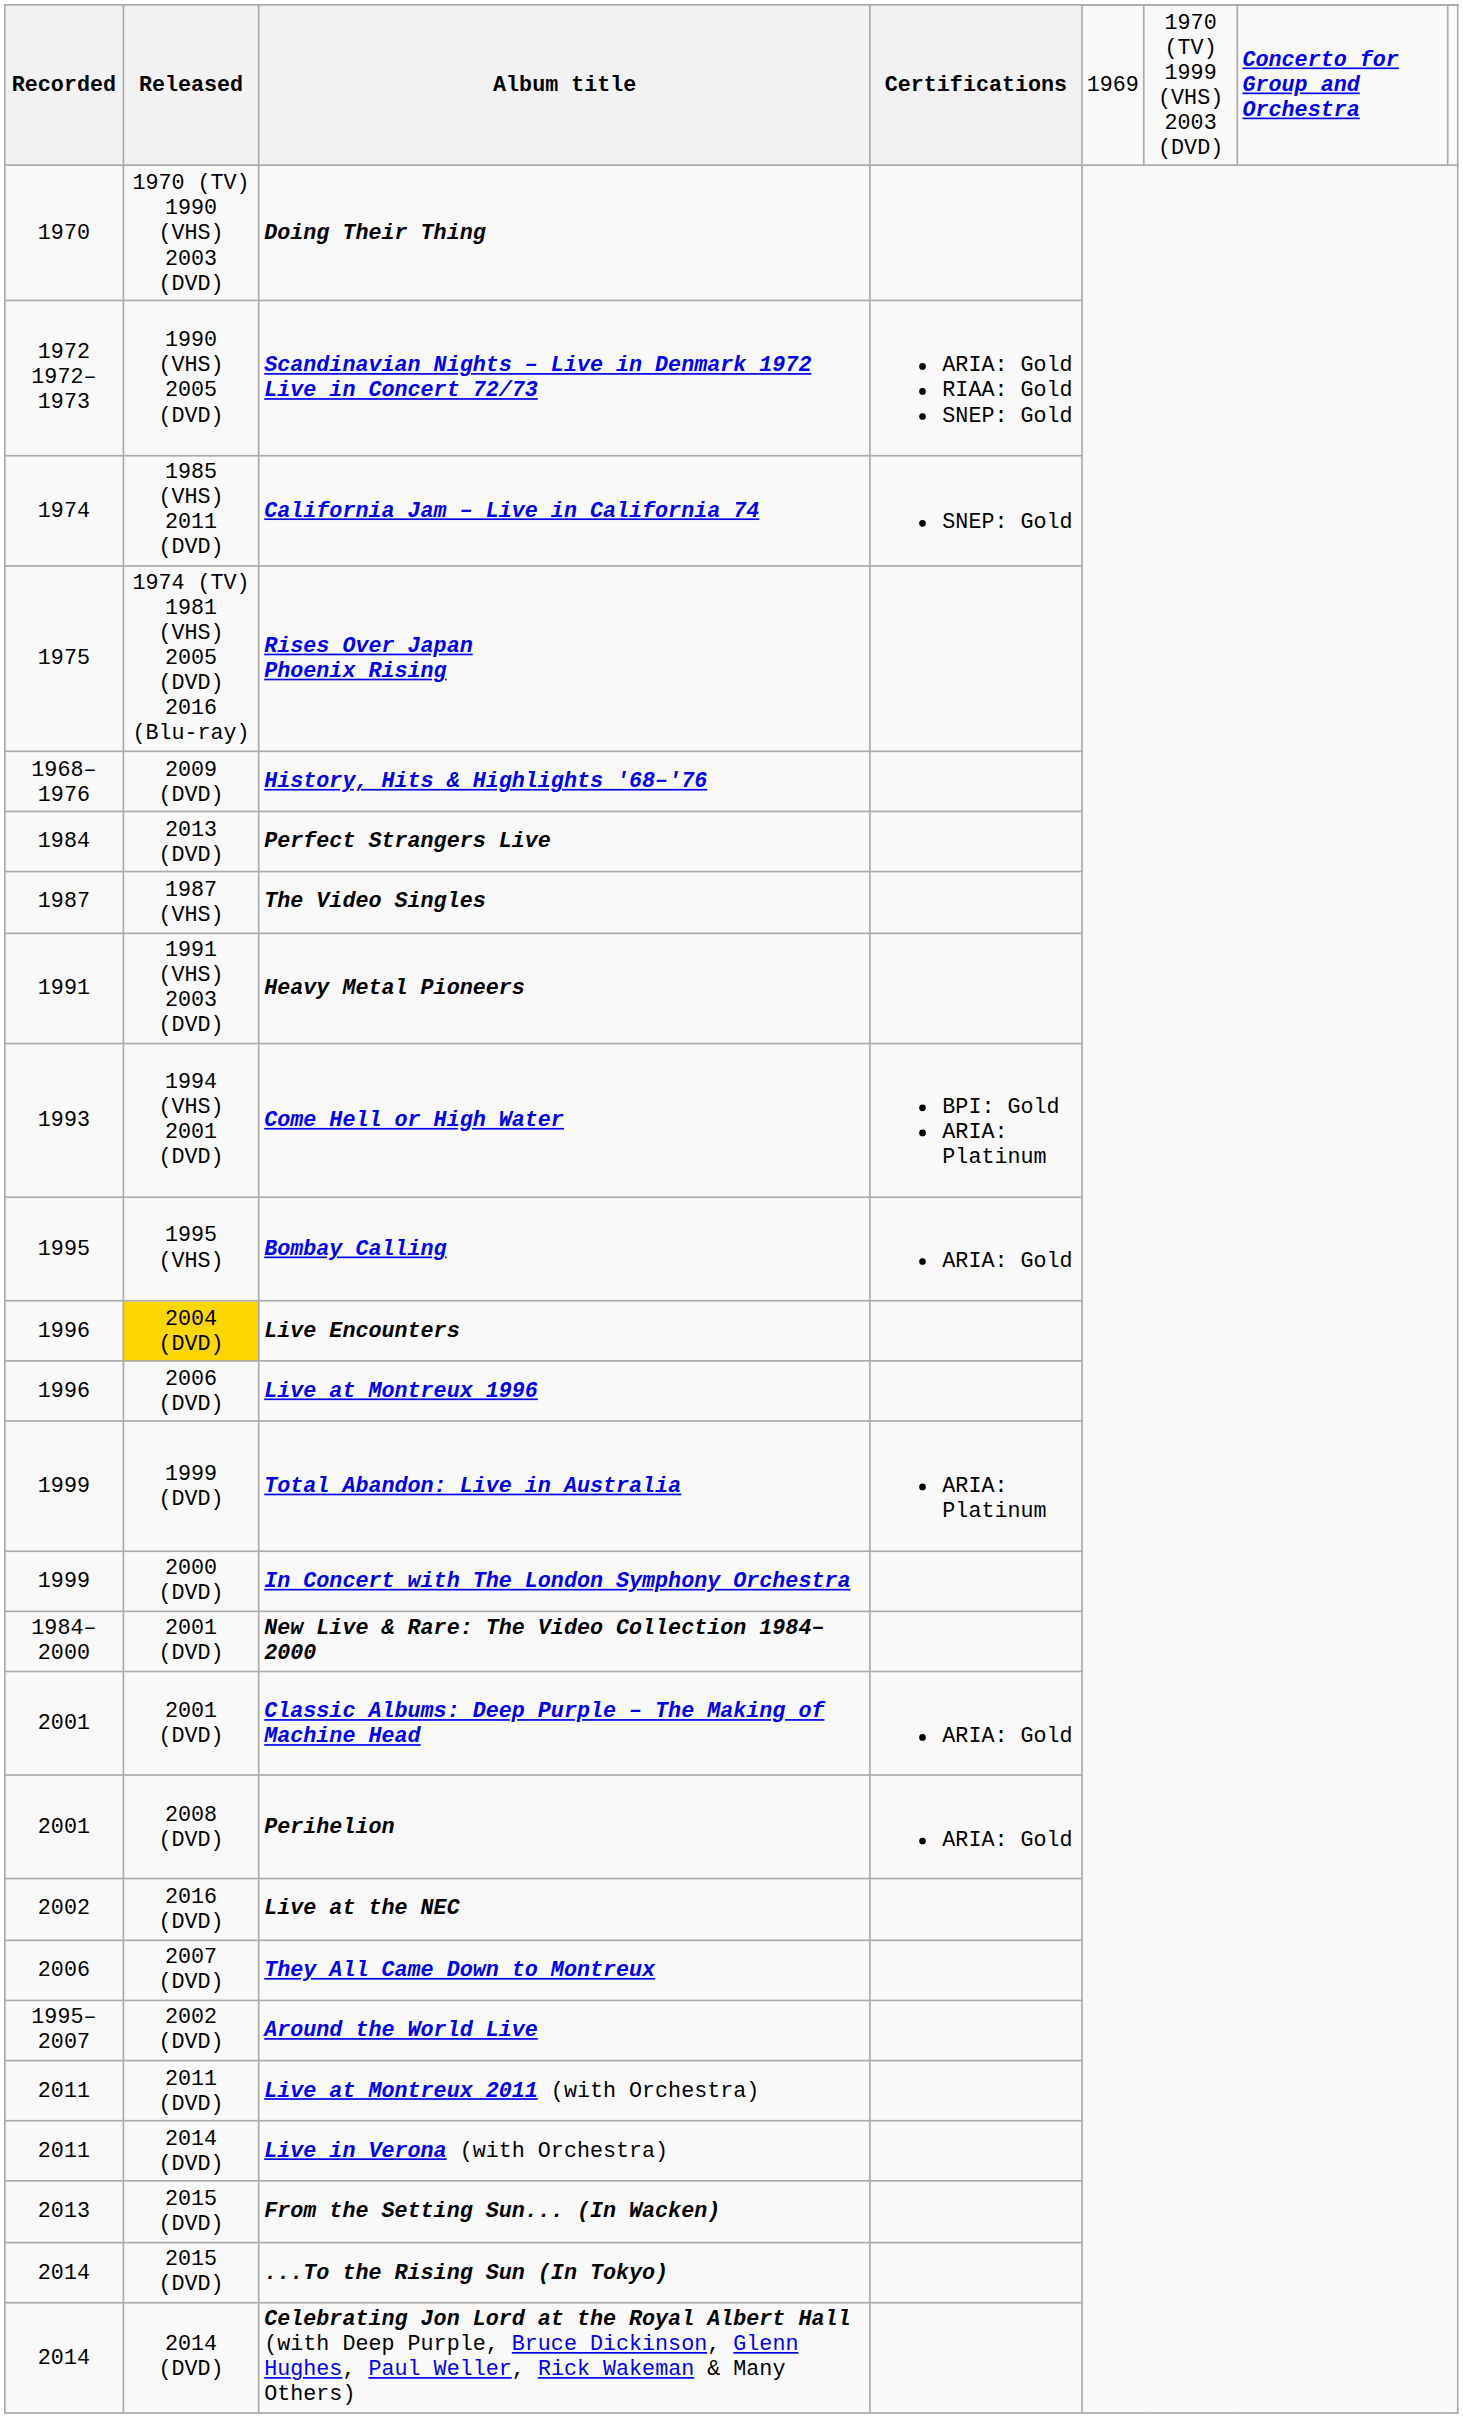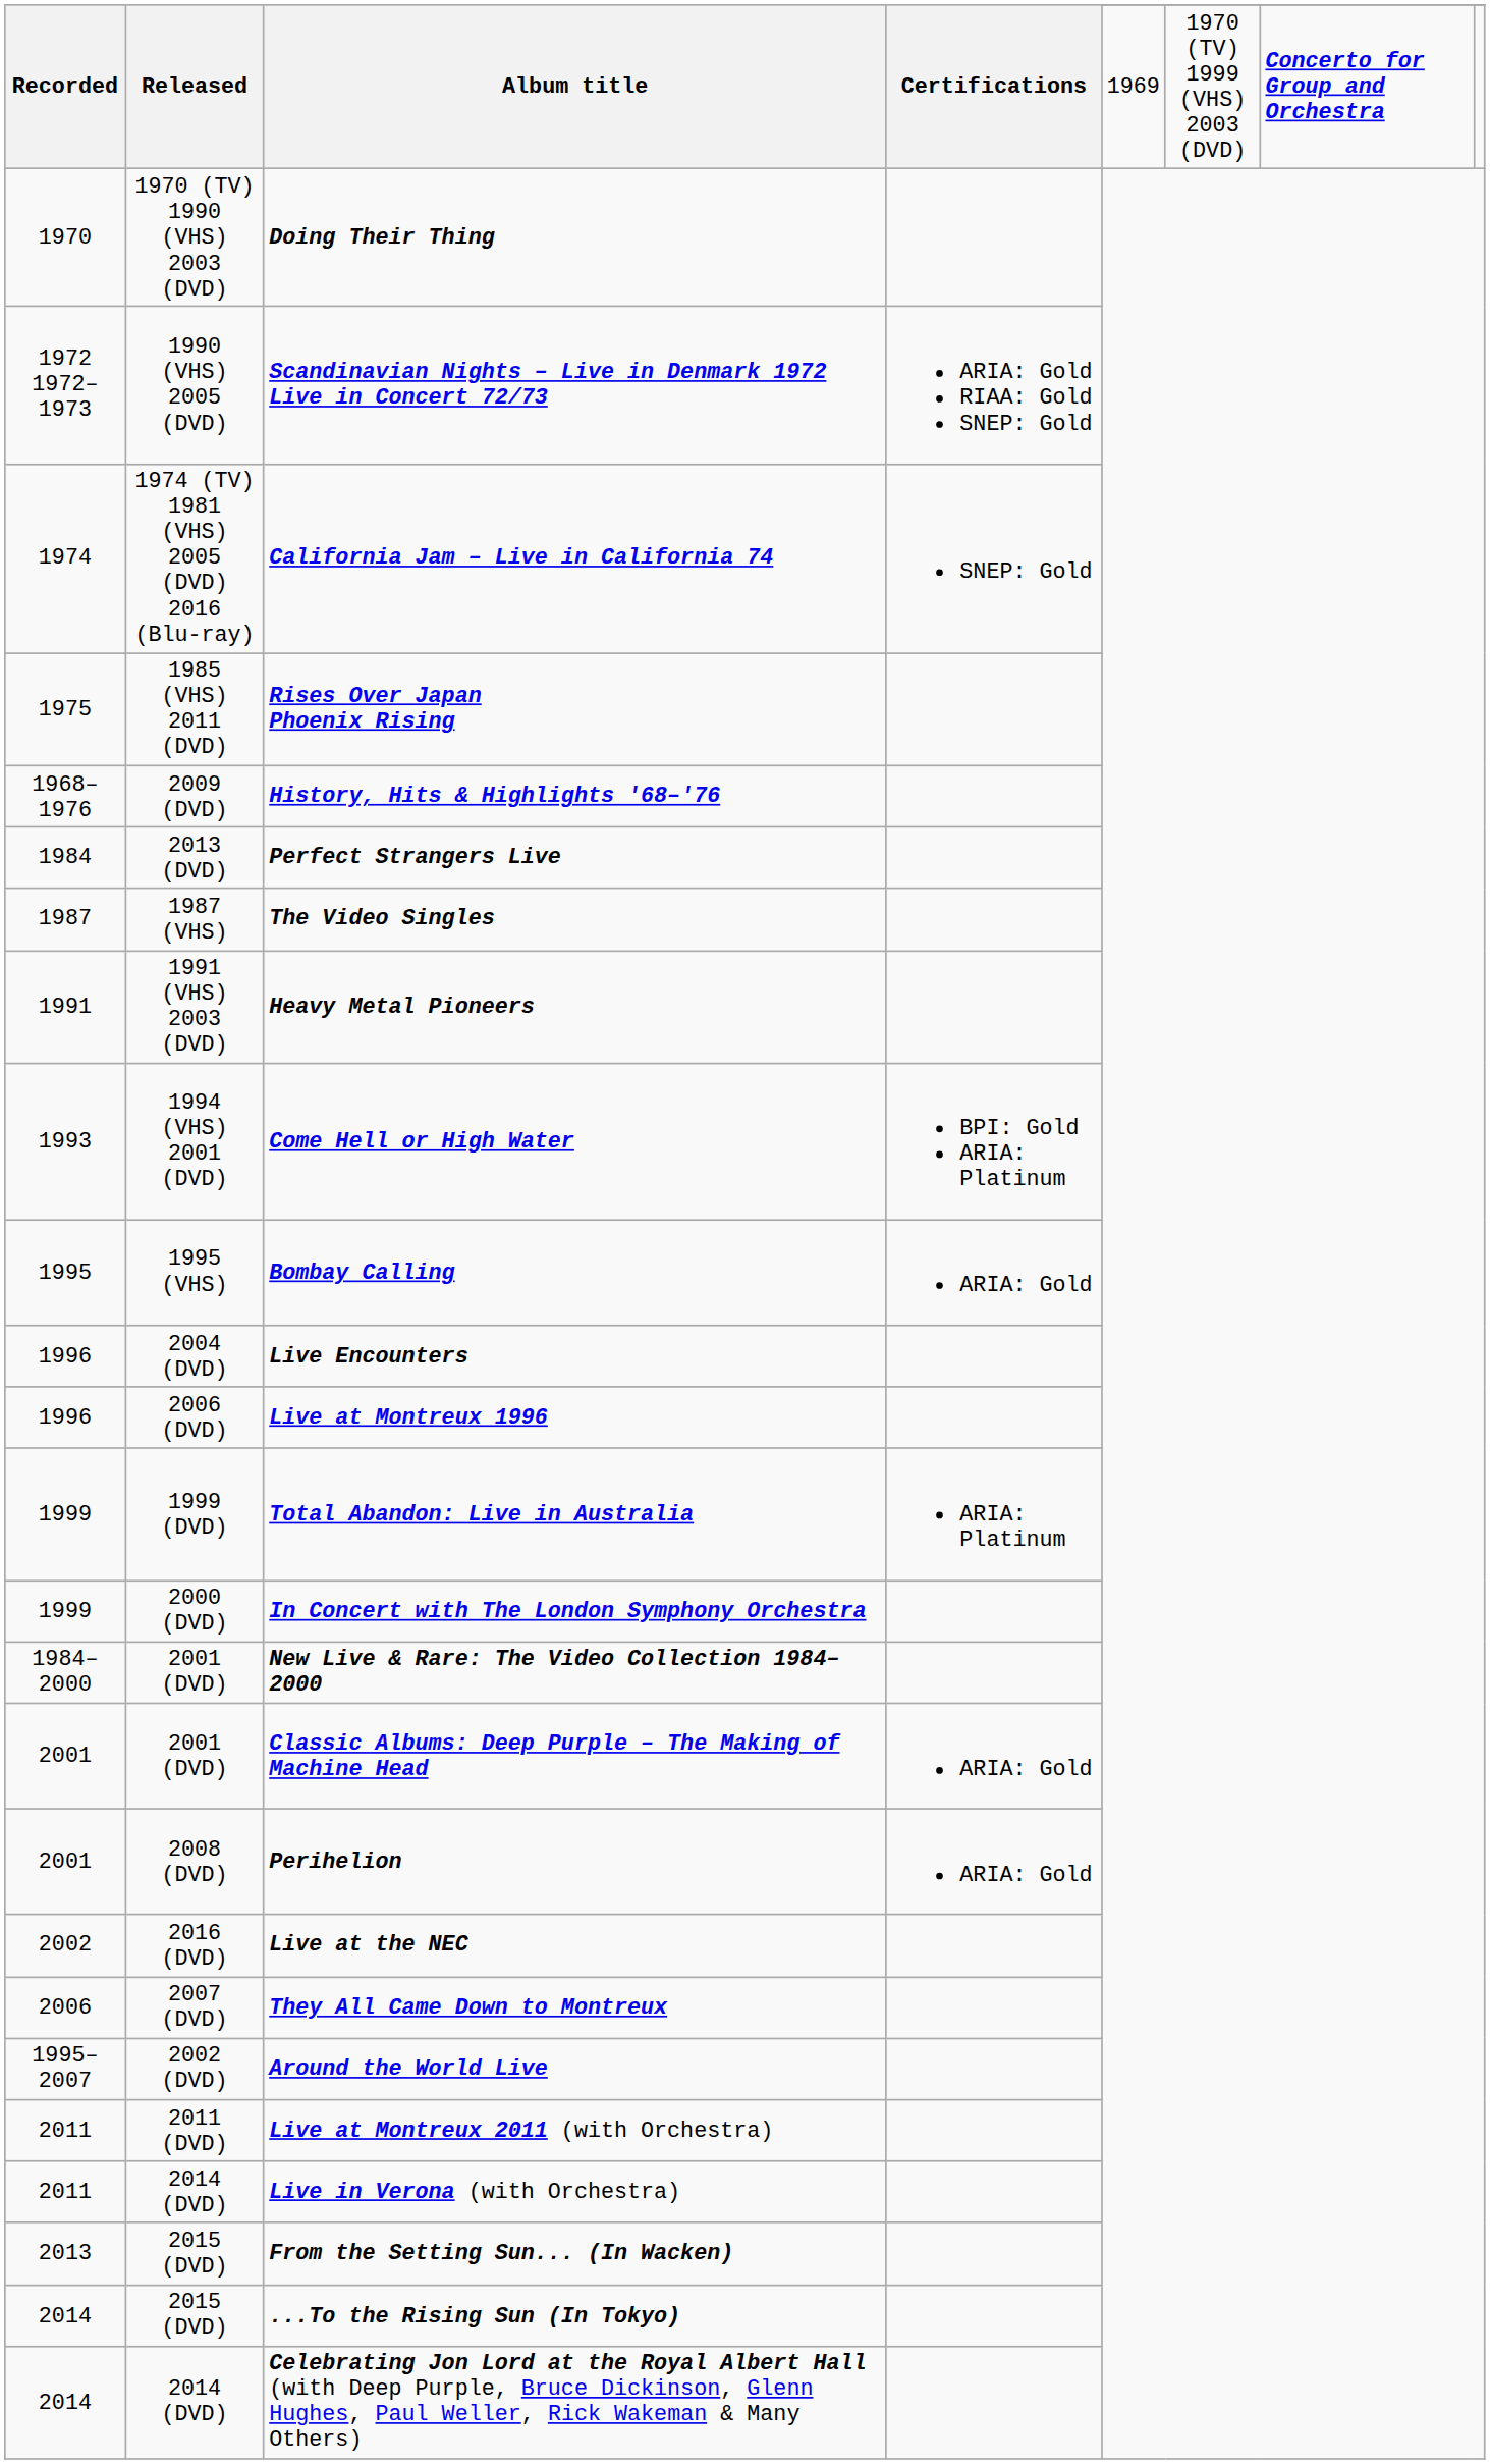 <table class="wikitable sortable">
 <tr>
 <th rowspan=2>Recorded</th>
 <th rowspan=2>Released</th>
 <th rowspan=2>Album title</th>
 <th rowspan=2>Certifications</th>
 </tr>
 <tr>
 <td style="text-align:center">1969</td>
 <td style="text-align:center">1970 (TV)<br>1999 (VHS)<br>2003 (DVD)</td>
 <td><strong><em><a href='#'>Concerto for Group and Orchestra</a></em></strong></td>
 <td></td>
 </tr>
 <tr>
 <td style="text-align:center">1970</td>
 <td style="text-align:center">1970 (TV)<br>1990 (VHS)<br>2003 (DVD)</td>
 <td><strong><em>Doing Their Thing</em></strong></td>
 <td></td>
 </tr>
 <tr>
 <td style="text-align:center">1972<br>1972–1973</td>
 <td style="text-align:center">1990 (VHS)<br>2005 (DVD)</td>
 <td><strong><em><a href='#'>Scandinavian Nights – Live in Denmark 1972</a></em></strong><br><strong><em><a href='#'>Live in Concert 72/73</a></em></strong></td>
 <td><br><ul><li>ARIA: Gold</li><li>RIAA: Gold</li><li>SNEP: Gold</li></ul></td>
 </tr>
 <tr>
 <td style="text-align:center">1974</td>
-<td style="text-align:center">1985 (VHS)<br>2011 (DVD)</td>
+<td style="text-align:center">1974 (TV)<br>1981 (VHS)<br>2005 (DVD)<br>2016 (Blu-ray)</td>
 <td><strong><em><a href='#'>California Jam – Live in California 74</a></em></strong></td>
 <td><br><ul><li>SNEP: Gold</li></ul></td>
 </tr>
 <tr>
 <td style="text-align:center">1975</td>
-<td style="text-align:center">1974 (TV)<br>1981 (VHS)<br>2005 (DVD)<br>2016 (Blu-ray)</td>
+<td style="text-align:center">1985 (VHS)<br>2011 (DVD)</td>
 <td><strong><em><a href='#'>Rises Over Japan</a></em></strong><br><strong><em><a href='#'>Phoenix Rising</a></em></strong></td>
 <td></td>
 </tr>
 <tr>
 <td style="text-align:center">1968–1976</td>
 <td style="text-align:center">2009 (DVD)</td>
 <td><strong><em><a href='#'>History, Hits & Highlights '68–'76</a></em></strong></td>
 <td></td>
 </tr>
 <tr>
 <td style="text-align:center">1984</td>
 <td style="text-align:center">2013 (DVD)</td>
 <td><strong><em>Perfect Strangers Live</em></strong></td>
 <td></td>
 </tr>
 <tr>
 <td style="text-align:center">1987</td>
 <td style="text-align:center">1987 (VHS)</td>
 <td><strong><em>The Video Singles</em></strong></td>
 <td></td>
 </tr>
 <tr>
 <td style="text-align:center">1991</td>
 <td style="text-align:center">1991 (VHS)<br>2003 (DVD)</td>
 <td><strong><em>Heavy Metal Pioneers</em></strong></td>
 <td></td>
 </tr>
 <tr>
 <td style="text-align:center">1993</td>
 <td style="text-align:center">1994 (VHS)<br>2001 (DVD)</td>
 <td><strong><em><a href='#'>Come Hell or High Water</a></em></strong></td>
 <td><br><ul><li>BPI: Gold</li><li>ARIA: Platinum</li></ul></td>
 </tr>
 <tr>
 <td style="text-align:center">1995</td>
 <td style="text-align:center">1995 (VHS)</td>
 <td><strong><em><a href='#'>Bombay Calling</a></em></strong></td>
 <td><br><ul><li>ARIA: Gold</li></ul></td>
 </tr>
 <tr>
 <td style="text-align:center">1996</td>
-<td style="background: gold; text-align:center">2004 (DVD)</td>
+<td style="text-align:center">2004 (DVD)</td>
 <td><strong><em>Live Encounters</em></strong></td>
 <td></td>
 </tr>
 <tr>
 <td style="text-align:center">1996</td>
 <td style="text-align:center">2006 (DVD)</td>
 <td><strong><em><a href='#'>Live at Montreux 1996</a></em></strong></td>
 <td></td>
 </tr>
 <tr>
 <td style="text-align:center">1999</td>
 <td style="text-align:center">1999 (DVD)</td>
 <td><strong><em><a href='#'>Total Abandon: Live in Australia</a></em></strong></td>
 <td><br><ul><li>ARIA: Platinum</li></ul></td>
 </tr>
 <tr>
 <td style="text-align:center">1999</td>
 <td style="text-align:center">2000 (DVD)</td>
 <td><strong><em><a href='#'>In Concert with The London Symphony Orchestra</a></em></strong></td>
 <td></td>
 </tr>
 <tr>
 <td style="text-align:center">1984–2000</td>
 <td style="text-align:center">2001 (DVD)</td>
 <td><strong><em>New Live & Rare: The Video Collection 1984–2000</em></strong></td>
 <td></td>
 </tr>
 <tr>
 <td style="text-align:center">2001</td>
 <td style="text-align:center">2001 (DVD)</td>
 <td><strong><em><a href='#'>Classic Albums: Deep Purple – The Making of Machine Head</a></em></strong></td>
 <td><br><ul><li>ARIA: Gold</li></ul></td>
 </tr>
 <tr>
 <td style="text-align:center">2001</td>
 <td style="text-align:center">2008 (DVD)</td>
 <td><strong><em>Perihelion</em></strong></td>
 <td><br><ul><li>ARIA: Gold</li></ul></td>
 </tr>
 <tr>
 <td style="text-align:center">2002</td>
 <td style="text-align:center">2016 (DVD)</td>
 <td><strong><em>Live at the NEC</em></strong></td>
 <td></td>
 </tr>
 <tr>
 <td style="text-align:center">2006</td>
 <td style="text-align:center">2007 (DVD)</td>
 <td><strong><em><a href='#'>They All Came Down to Montreux</a></em></strong></td>
 <td></td>
 </tr>
 <tr>
 <td style="text-align:center">1995–2007</td>
 <td style="text-align:center">2002 (DVD)</td>
 <td><strong><em><a href='#'>Around the World Live</a></em></strong></td>
 <td></td>
 </tr>
 <tr>
 <td style="text-align:center">2011</td>
 <td style="text-align:center">2011 (DVD)</td>
 <td><strong><em><a href='#'>Live at Montreux 2011</a></em></strong> (with Orchestra)</td>
 <td></td>
 </tr>
 <tr>
 <td style="text-align:center">2011</td>
 <td style="text-align:center">2014 (DVD)</td>
 <td><strong><em><a href='#'>Live in Verona</a></em></strong> (with Orchestra)</td>
 <td></td>
 </tr>
 <tr>
 <td style="text-align:center">2013</td>
 <td style="text-align:center">2015 (DVD)</td>
 <td><strong><em>From the Setting Sun... (In Wacken)</em></strong></td>
 <td></td>
 </tr>
 <tr>
 <td style="text-align:center">2014</td>
 <td style="text-align:center">2015 (DVD)</td>
 <td><strong><em>...To the Rising Sun (In Tokyo)</em></strong></td>
 <td></td>
 </tr>
 <tr>
 <td style="text-align:center">2014</td>
 <td style="text-align:center">2014 (DVD)</td>
 <td><strong><em>Celebrating Jon Lord at the Royal Albert Hall</em></strong> (with Deep Purple, <a href='#'>Bruce Dickinson</a>, <a href='#'>Glenn Hughes</a>, <a href='#'>Paul Weller</a>, <a href='#'>Rick Wakeman</a> & Many Others)</td>
 <td></td>
 </tr>
 </table>
